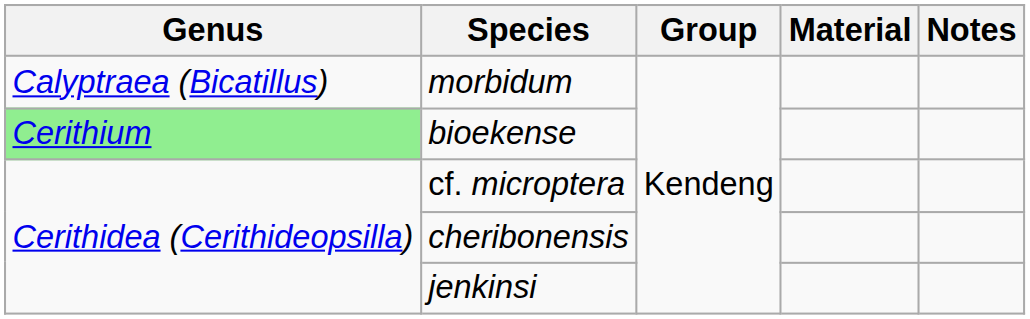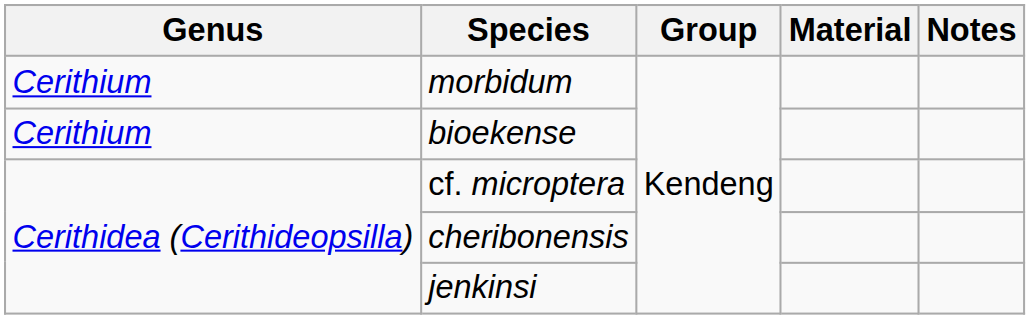 <table class="wikitable">
 <tr>
 <th>Genus</th>
 <th>Species</th>
 <th>Group</th>
 <th>Material</th>
 <th>Notes</th>
 </tr>
 <tr>
-<td><em><a href='#'>Calyptraea</a> (<a href='#'>Bicatillus</a>)</em></td>
+<td><em><a href='#'>Cerithium</a></em></td>
 <td><em>morbidum</em></td>
 <td rowspan="5">Kendeng</td>
 <td></td>
 <td></td>
 </tr>
 <tr>
-<td style="background: lightgreen;"><em><a href='#'>Cerithium</a></em></td>
+<td><em><a href='#'>Cerithium</a></em></td>
 <td><em>bioekense</em></td>
 <td></td>
 <td></td>
 </tr>
 <tr>
 <td rowspan="3"><em><a href='#'>Cerithidea</a> (<a href='#'>Cerithideopsilla</a>)</em></td>
 <td>cf. <em>microptera</em></td>
 <td></td>
 <td></td>
 </tr>
 <tr>
 <td><em>cheribonensis</em></td>
 <td></td>
 <td></td>
 </tr>
 <tr>
 <td><em>jenkinsi</em></td>
 <td></td>
 <td></td>
 </tr>
 </table>
